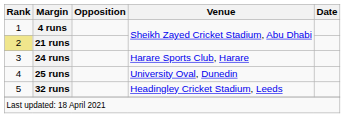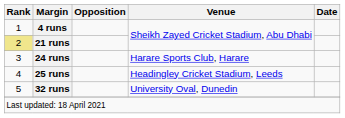 <table class="wikitable plainrowheaders sortable">
 <tr>
 <th scope="col">Rank</th>
 <th scope="col">Margin</th>
 <th scope="col">Opposition</th>
 <th scope="col">Venue</th>
 <th scope="col">Date</th>
 </tr>
 <tr>
 <td align="center">1</td>
 <th scope="row" style="text-align:center;">4 runs</th>
 <td></td>
 <td rowspan=2><a href='#'>Sheikh Zayed Cricket Stadium</a>, <a href='#'>Abu Dhabi</a></td>
 <td></td>
 </tr>
 <tr>
 <td align="center" style="background: khaki;">2</td>
 <th scope="row" style="text-align:center;">21 runs</th>
 <td></td>
 <td></td>
 </tr>
 <tr>
 <td align="center">3</td>
 <th scope="row" style="text-align:center;">24 runs</th>
 <td></td>
 <td><a href='#'>Harare Sports Club</a>, <a href='#'>Harare</a></td>
 <td></td>
 </tr>
 <tr>
 <td align="center">4</td>
 <th scope="row" style="text-align:center;">25 runs</th>
 <td></td>
-<td><a href='#'>University Oval</a>, <a href='#'>Dunedin</a></td>
+<td><a href='#'>Headingley Cricket Stadium</a>, <a href='#'>Leeds</a></td>
 <td></td>
 </tr>
 <tr>
 <td align="center">5</td>
 <th scope="row" style="text-align:center;">32 runs</th>
 <td></td>
-<td><a href='#'>Headingley Cricket Stadium</a>, <a href='#'>Leeds</a></td>
+<td><a href='#'>University Oval</a>, <a href='#'>Dunedin</a></td>
 <td></td>
 </tr>
 <tr>
 </tr>
 <tr class="sortbottom">
 <td colspan="5"><small>Last updated: 18 April 2021</small></td>
 </tr>
 </table>
